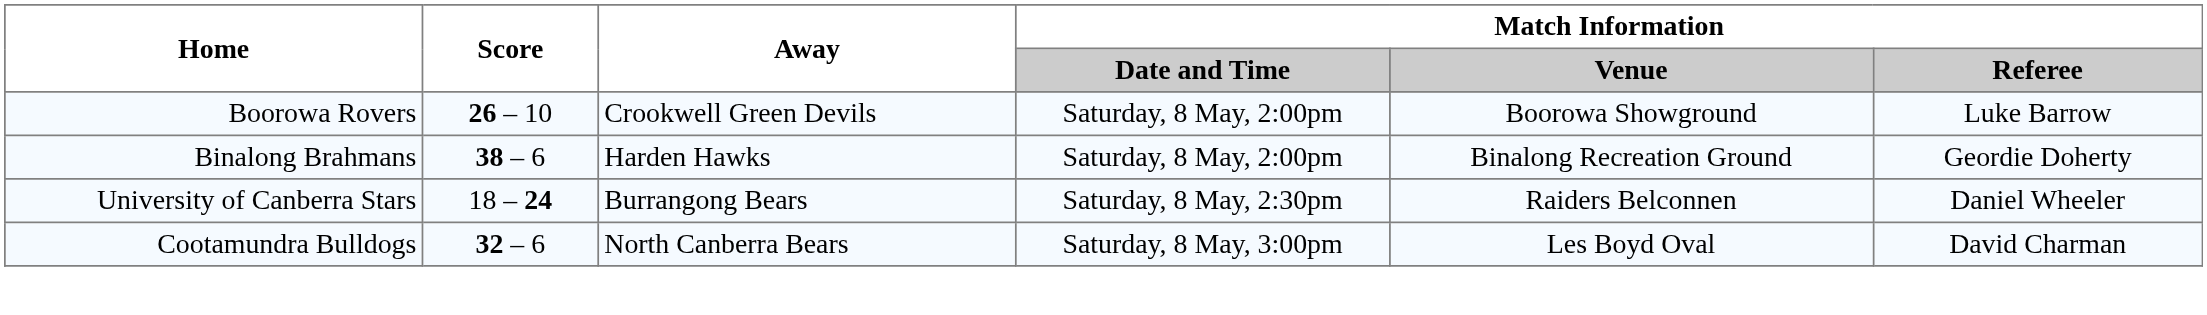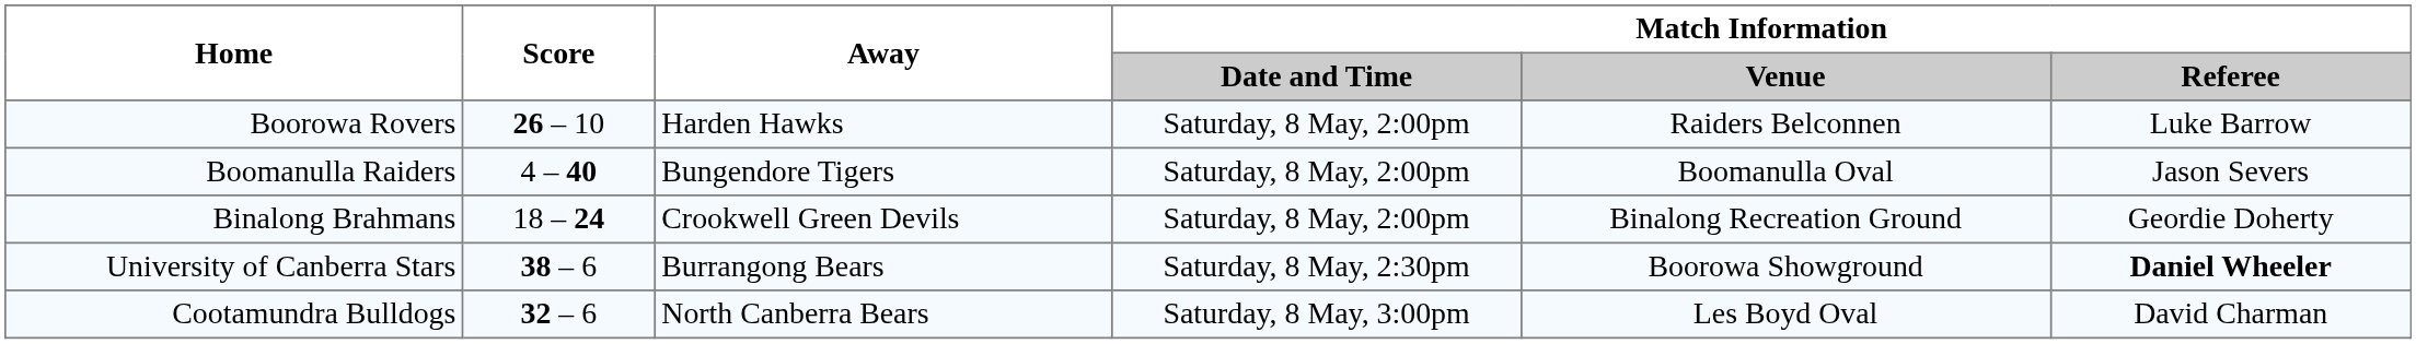 <table width="100%" cellspacing="0" cellpadding="3" border="1" style="border-collapse:collapse;  text-align:center;">
 <tr>
 <th rowspan="2" width="19%">Home</th>
 <th rowspan="2" width="8%">Score</th>
 <th rowspan="2" width="19%">Away</th>
 <th colspan="3">Match Information</th>
 </tr>
 <tr bgcolor="#CCCCCC">
 <th width="17%">Date and Time</th>
 <th width="22%">Venue</th>
 <th width="50%">Referee</th>
 </tr>
 <tr style="text-align:center; background:#f5faff;">
 <td align="right">Boorowa Rovers </td>
 <td><strong>26</strong> – 10</td>
-<td align="left"> Crookwell Green Devils</td>
+<td align="left"> Harden Hawks</td>
 <td>Saturday, 8 May, 2:00pm</td>
-<td>Boorowa Showground</td>
+<td>Raiders Belconnen</td>
 <td>Luke Barrow</td>
 </tr>
 <tr style="text-align:center; background:#f5faff;">
+<td align="right">Boomanulla Raiders </td>
+<td>4 – <strong>40</strong></td>
+<td align="left"> Bungendore Tigers</td>
+<td>Saturday, 8 May, 2:00pm</td>
+<td>Boomanulla Oval</td>
+<td>Jason Severs</td>
+</tr>
+<tr style="text-align:center; background:#f5faff;">
 <td align="right">Binalong Brahmans </td>
-<td><strong>38</strong> – 6</td>
-<td align="left"> Harden Hawks</td>
+<td>18 – <strong>24</strong></td>
+<td align="left"> Crookwell Green Devils</td>
 <td>Saturday, 8 May, 2:00pm</td>
 <td>Binalong Recreation Ground</td>
 <td>Geordie Doherty</td>
 </tr>
 <tr style="text-align:center; background:#f5faff;">
 <td align="right">University of Canberra Stars </td>
-<td>18 – <strong>24</strong></td>
+<td><strong>38</strong> – 6</td>
 <td align="left"> Burrangong Bears</td>
 <td>Saturday, 8 May, 2:30pm</td>
-<td>Raiders Belconnen</td>
-<td>Daniel Wheeler</td>
+<td>Boorowa Showground</td>
+<td><strong>Daniel Wheeler</strong></td>
 </tr>
 <tr style="text-align:center; background:#f5faff;">
 <td align="right">Cootamundra Bulldogs </td>
 <td><strong>32</strong> – 6</td>
 <td align="left"> North Canberra Bears</td>
 <td>Saturday, 8 May, 3:00pm</td>
 <td>Les Boyd Oval</td>
 <td>David Charman</td>
 </tr>
 </table>
